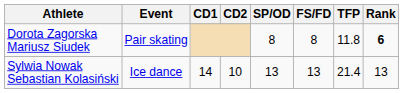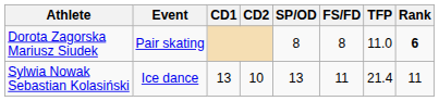 <table class="wikitable" border="1" style="font-size:90%">
 <tr>
 <th>Athlete</th>
 <th>Event</th>
 <th>CD1</th>
 <th>CD2</th>
 <th>SP/OD</th>
 <th>FS/FD</th>
 <th>TFP</th>
 <th>Rank</th>
 </tr>
 <tr align=center>
 <td align=left><a href='#'>Dorota Zagorska</a><br><a href='#'>Mariusz Siudek</a></td>
 <td><a href='#'>Pair skating</a></td>
 <td colspan="2" bgcolor="wheat"></td>
 <td>8</td>
 <td>8</td>
-<td>11.8</td>
+<td>11.0</td>
 <td><strong>6</strong></td>
 </tr>
 <tr align=center>
 <td align=left><a href='#'>Sylwia Nowak</a><br><a href='#'>Sebastian Kolasiński</a></td>
 <td><a href='#'>Ice dance</a></td>
-<td>14</td>
+<td>13</td>
 <td>10</td>
 <td>13</td>
-<td>13</td>
+<td>11</td>
 <td>21.4</td>
-<td>13</td>
+<td>11</td>
 </tr>
 </table>
